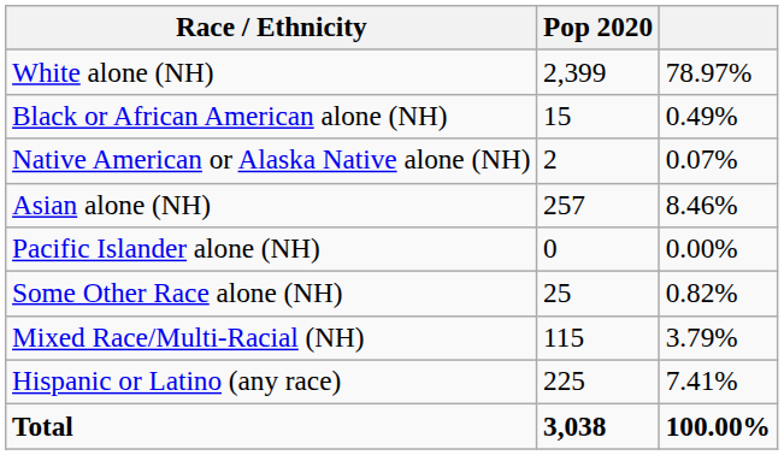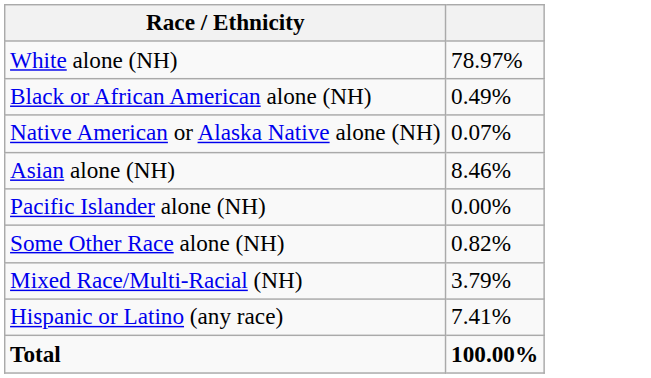 <table class="wikitable">
 <tr>
 <th>Race / Ethnicity</th>
-<th>Pop 2020</th>
 <th></th>
 </tr>
 <tr>
 <td><a href='#'>White</a> alone (NH)</td>
-<td>2,399</td>
 <td>78.97%</td>
 </tr>
 <tr>
 <td><a href='#'>Black or African American</a> alone (NH)</td>
-<td>15</td>
 <td>0.49%</td>
 </tr>
 <tr>
 <td><a href='#'>Native American</a> or <a href='#'>Alaska Native</a> alone (NH)</td>
-<td>2</td>
 <td>0.07%</td>
 </tr>
 <tr>
 <td><a href='#'>Asian</a> alone (NH)</td>
-<td>257</td>
 <td>8.46%</td>
 </tr>
 <tr>
 <td><a href='#'>Pacific Islander</a> alone (NH)</td>
-<td>0</td>
 <td>0.00%</td>
 </tr>
 <tr>
 <td><a href='#'>Some Other Race</a> alone (NH)</td>
-<td>25</td>
 <td>0.82%</td>
 </tr>
 <tr>
 <td><a href='#'>Mixed Race/Multi-Racial</a> (NH)</td>
-<td>115</td>
 <td>3.79%</td>
 </tr>
 <tr>
 <td><a href='#'>Hispanic or Latino</a> (any race)</td>
-<td>225</td>
 <td>7.41%</td>
 </tr>
 <tr>
 <td><strong>Total</strong></td>
-<td><strong>3,038</strong></td>
 <td><strong>100.00%</strong></td>
 </tr>
 </table>
